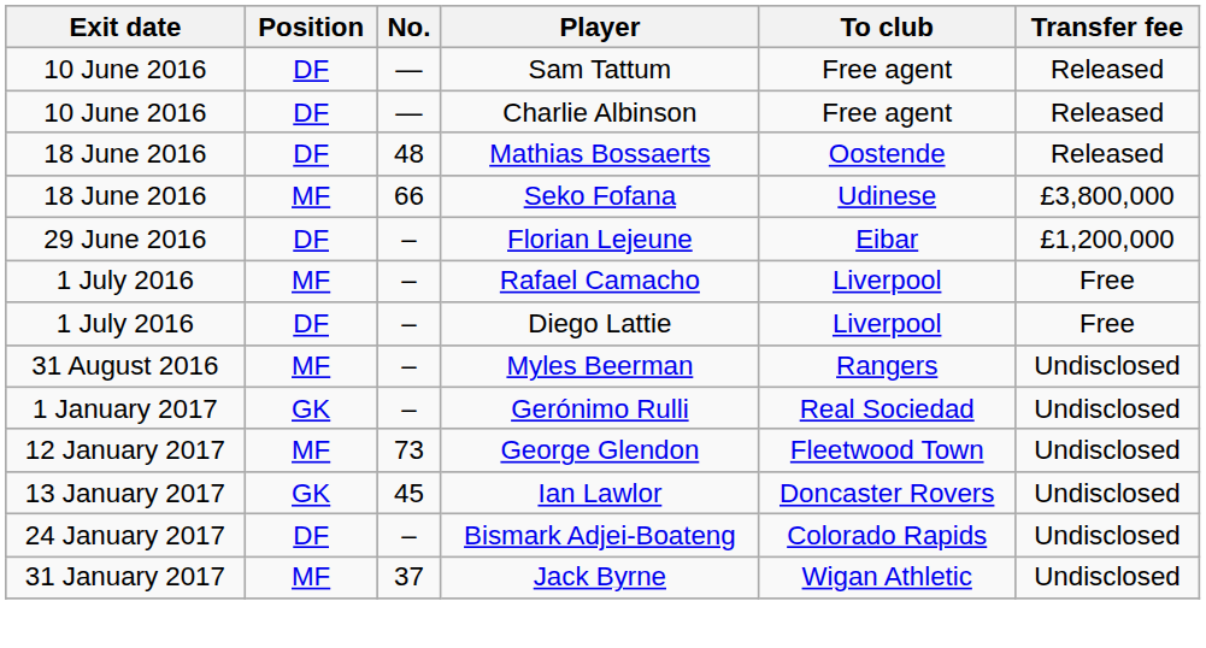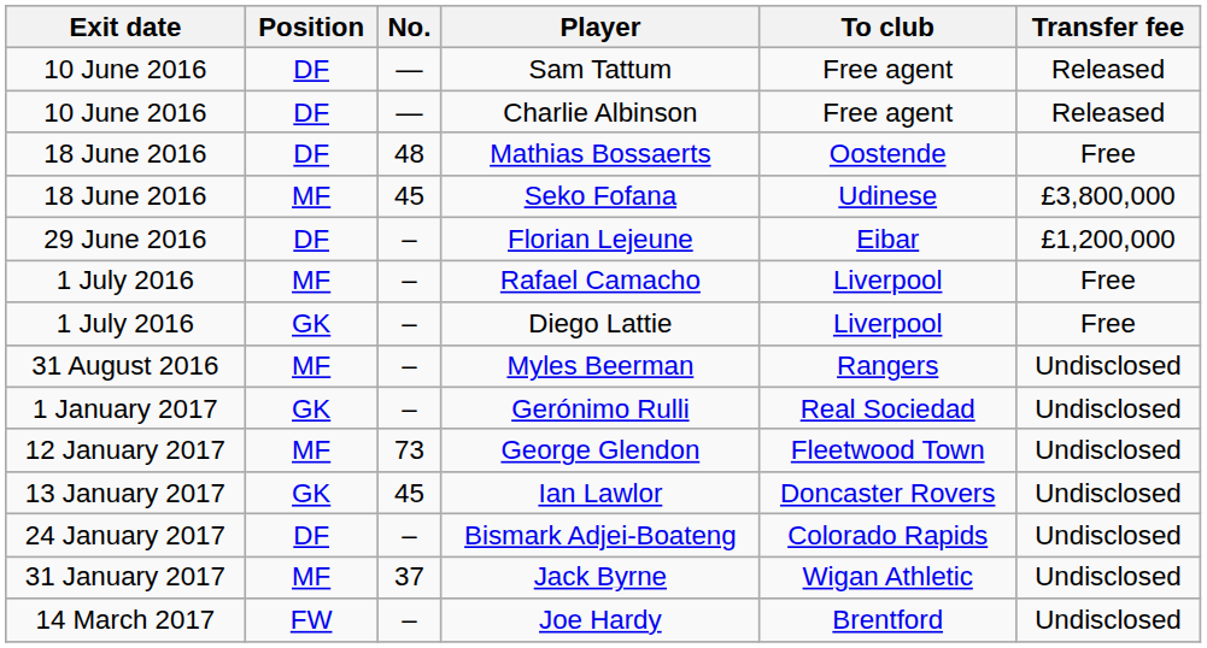 <table class="wikitable sortable" style="width:97%; text-align:center; font-size:85%; text-align:centre;">
 <tr>
 <th>Exit date</th>
 <th>Position</th>
 <th>No.</th>
 <th>Player</th>
 <th>To club</th>
 <th>Transfer fee</th>
 </tr>
 <tr>
 <td>10 June 2016</td>
 <td><a href='#'>DF</a></td>
 <td>—</td>
 <td> Sam Tattum</td>
 <td>Free agent</td>
 <td>Released</td>
 </tr>
 <tr>
 <td>10 June 2016</td>
 <td><a href='#'>DF</a></td>
 <td>—</td>
 <td> Charlie Albinson</td>
 <td>Free agent</td>
 <td>Released</td>
 </tr>
 <tr>
 <td>18 June 2016</td>
 <td><a href='#'>DF</a></td>
 <td>48</td>
 <td> <a href='#'>Mathias Bossaerts</a></td>
 <td> <a href='#'>Oostende</a></td>
-<td>Released</td>
+<td>Free</td>
 </tr>
 <tr>
 <td>18 June 2016</td>
 <td><a href='#'>MF</a></td>
-<td>66</td>
+<td>45</td>
 <td> <a href='#'>Seko Fofana</a></td>
 <td> <a href='#'>Udinese</a></td>
 <td>£3,800,000</td>
 </tr>
 <tr>
 <td>29 June 2016</td>
 <td><a href='#'>DF</a></td>
 <td>–</td>
 <td> <a href='#'>Florian Lejeune</a></td>
 <td> <a href='#'>Eibar</a></td>
 <td>£1,200,000</td>
 </tr>
 <tr>
 <td>1 July 2016</td>
 <td><a href='#'>MF</a></td>
 <td>–</td>
 <td> <a href='#'>Rafael Camacho</a></td>
 <td> <a href='#'>Liverpool</a></td>
 <td>Free</td>
 </tr>
 <tr>
 <td>1 July 2016</td>
-<td><a href='#'>DF</a></td>
+<td><a href='#'>GK</a></td>
 <td>–</td>
 <td> Diego Lattie</td>
 <td> <a href='#'>Liverpool</a></td>
 <td>Free</td>
 </tr>
 <tr>
 <td>31 August 2016</td>
 <td><a href='#'>MF</a></td>
 <td>–</td>
 <td> <a href='#'>Myles Beerman</a></td>
 <td> <a href='#'>Rangers</a></td>
 <td>Undisclosed</td>
 </tr>
 <tr>
 <td>1 January 2017</td>
 <td><a href='#'>GK</a></td>
 <td>–</td>
 <td> <a href='#'>Gerónimo Rulli</a></td>
 <td> <a href='#'>Real Sociedad</a></td>
 <td>Undisclosed</td>
 </tr>
 <tr>
 <td>12 January 2017</td>
 <td><a href='#'>MF</a></td>
 <td>73</td>
 <td> <a href='#'>George Glendon</a></td>
 <td> <a href='#'>Fleetwood Town</a></td>
 <td>Undisclosed</td>
 </tr>
 <tr>
 <td>13 January 2017</td>
 <td><a href='#'>GK</a></td>
 <td>45</td>
 <td> <a href='#'>Ian Lawlor</a></td>
 <td> <a href='#'>Doncaster Rovers</a></td>
 <td>Undisclosed</td>
 </tr>
 <tr>
 <td>24 January 2017</td>
 <td><a href='#'>DF</a></td>
 <td>–</td>
 <td> <a href='#'>Bismark Adjei-Boateng</a></td>
 <td> <a href='#'>Colorado Rapids</a></td>
 <td>Undisclosed</td>
 </tr>
 <tr>
 <td>31 January 2017</td>
 <td><a href='#'>MF</a></td>
 <td>37</td>
 <td> <a href='#'>Jack Byrne</a></td>
 <td> <a href='#'>Wigan Athletic</a></td>
 <td>Undisclosed</td>
 </tr>
+<tr>
+<td>14 March 2017</td>
+<td><a href='#'>FW</a></td>
+<td>–</td>
+<td> <a href='#'>Joe Hardy</a></td>
+<td> <a href='#'>Brentford</a></td>
+<td>Undisclosed</td>
+</tr>
 </table>
